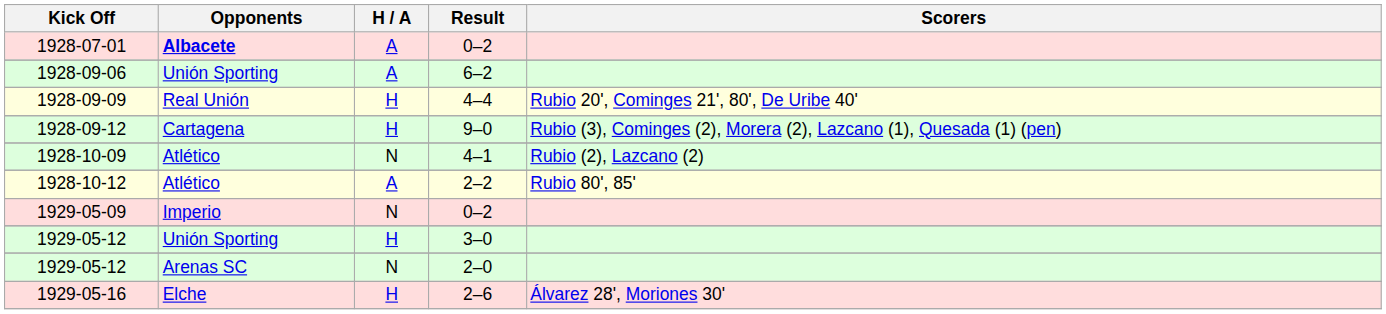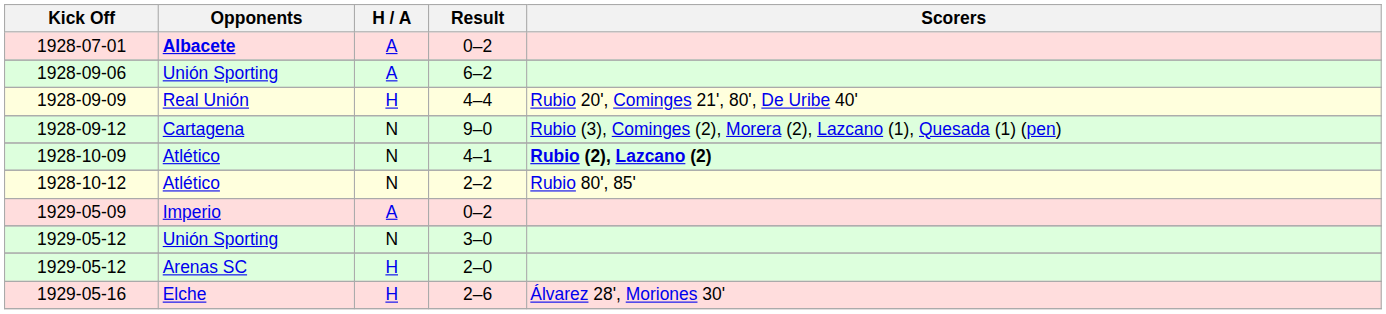 <table class="wikitable" style="width:100%;">
 <tr>
 <th>Kick Off</th>
 <th>Opponents</th>
 <th>H / A</th>
 <th>Result</th>
 <th>Scorers</th>
 </tr>
 <tr bgcolor="#ffdddd">
 <td align=center>1928-07-01</td>
 <td><strong> <a href='#'>Albacete</a></strong></td>
 <td align=center><a href='#'>A</a></td>
 <td align=center>0–2</td>
 <td></td>
 </tr>
 <tr>
 </tr>
 <tr bgcolor="#ddffdd">
 <td align=center>1928-09-06</td>
 <td> <a href='#'>Unión Sporting</a></td>
 <td align=center><a href='#'>A</a></td>
 <td align=center>6–2</td>
 <td></td>
 </tr>
 <tr>
 </tr>
 <tr bgcolor="#ffffdd">
 <td align=center>1928-09-09</td>
 <td> <a href='#'>Real Unión</a></td>
 <td align=center><a href='#'>H</a></td>
 <td align=center>4–4</td>
 <td><a href='#'>Rubio</a> 20', <a href='#'>Cominges</a> 21', 80', <a href='#'>De Uribe</a> 40'</td>
 </tr>
 <tr>
 </tr>
 <tr bgcolor="#ddffdd">
 <td align=center>1928-09-12</td>
 <td> <a href='#'>Cartagena</a></td>
-<td align=center><a href='#'>H</a></td>
+<td align=center>N</td>
 <td align=center>9–0</td>
 <td><a href='#'>Rubio</a> (3), <a href='#'>Cominges</a> (2), <a href='#'>Morera</a> (2), <a href='#'>Lazcano</a> (1), <a href='#'>Quesada</a> (1) (<a href='#'>pen</a>)</td>
 </tr>
 <tr>
 </tr>
 <tr bgcolor="#ddffdd">
 <td align=center>1928-10-09</td>
 <td> <a href='#'>Atlético</a></td>
 <td align=center>N</td>
 <td align=center>4–1</td>
-<td><a href='#'>Rubio</a> (2), <a href='#'>Lazcano</a> (2)</td>
+<td><strong><a href='#'>Rubio</a> (2), <a href='#'>Lazcano</a> (2)</strong></td>
 </tr>
 <tr>
 </tr>
 <tr bgcolor="#ffffdd">
 <td align=center>1928-10-12</td>
 <td> <a href='#'>Atlético</a></td>
-<td align=center><a href='#'>A</a></td>
+<td align=center>N</td>
 <td align=center>2–2</td>
 <td><a href='#'>Rubio</a> 80', 85'</td>
 </tr>
 <tr>
 </tr>
 <tr bgcolor="#ffdddd">
 <td align=center>1929-05-09</td>
 <td> <a href='#'>Imperio</a></td>
-<td align=center>N</td>
+<td align=center><a href='#'>A</a></td>
 <td align=center>0–2</td>
 <td></td>
 </tr>
 <tr>
 </tr>
 <tr bgcolor="#ddffdd">
 <td align=center>1929-05-12</td>
 <td> <a href='#'>Unión Sporting</a></td>
-<td align=center><a href='#'>H</a></td>
+<td align=center>N</td>
 <td align=center>3–0</td>
 <td></td>
 </tr>
 <tr>
 </tr>
 <tr bgcolor="#ddffdd">
 <td align=center>1929-05-12</td>
 <td> <a href='#'>Arenas SC</a></td>
-<td align=center>N</td>
+<td align=center><a href='#'>H</a></td>
 <td align=center>2–0</td>
 <td></td>
 </tr>
 <tr>
 </tr>
 <tr bgcolor="#ffdddd">
 <td align=center>1929-05-16</td>
 <td> <a href='#'>Elche</a></td>
 <td align=center><a href='#'>H</a></td>
 <td align=center>2–6</td>
 <td><a href='#'>Álvarez</a> 28', <a href='#'>Moriones</a> 30'</td>
 </tr>
 <tr>
 </tr>
 </table>
